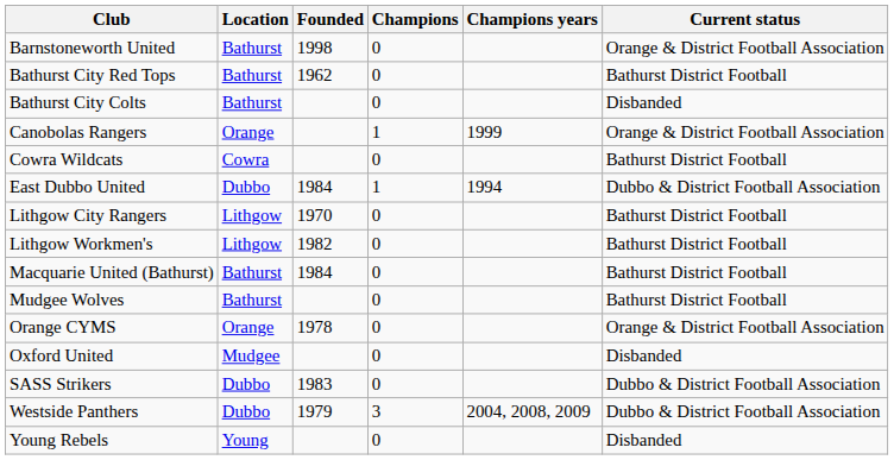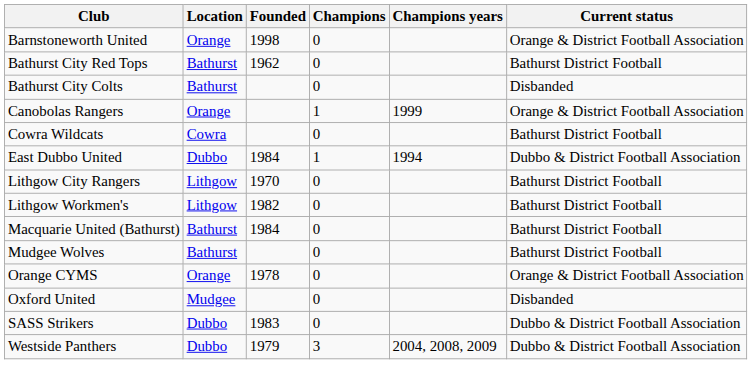 <table class="wikitable">
 <tr>
 <th>Club</th>
 <th>Location</th>
 <th>Founded</th>
 <th>Champions</th>
 <th>Champions years</th>
 <th>Current status</th>
 </tr>
 <tr>
 <td>Barnstoneworth United</td>
-<td><a href='#'>Bathurst</a></td>
+<td><a href='#'>Orange</a></td>
 <td>1998</td>
 <td>0</td>
 <td></td>
 <td>Orange & District Football Association</td>
 </tr>
 <tr>
 <td>Bathurst City Red Tops</td>
 <td><a href='#'>Bathurst</a></td>
 <td>1962</td>
 <td>0</td>
 <td></td>
 <td>Bathurst District Football</td>
 </tr>
 <tr>
 <td>Bathurst City Colts</td>
 <td><a href='#'>Bathurst</a></td>
 <td></td>
 <td>0</td>
 <td></td>
 <td>Disbanded</td>
 </tr>
 <tr>
 <td>Canobolas Rangers</td>
 <td><a href='#'>Orange</a></td>
 <td></td>
 <td>1</td>
 <td>1999</td>
 <td>Orange & District Football Association</td>
 </tr>
 <tr>
 <td>Cowra Wildcats</td>
 <td><a href='#'>Cowra</a></td>
 <td></td>
 <td>0</td>
 <td></td>
 <td>Bathurst District Football</td>
 </tr>
 <tr>
 <td>East Dubbo United</td>
 <td><a href='#'>Dubbo</a></td>
 <td>1984</td>
 <td>1</td>
 <td>1994</td>
 <td>Dubbo & District Football Association</td>
 </tr>
 <tr>
 <td>Lithgow City Rangers</td>
 <td><a href='#'>Lithgow</a></td>
 <td>1970</td>
 <td>0</td>
 <td></td>
 <td>Bathurst District Football</td>
 </tr>
 <tr>
 <td>Lithgow Workmen's</td>
 <td><a href='#'>Lithgow</a></td>
 <td>1982</td>
 <td>0</td>
 <td></td>
 <td>Bathurst District Football</td>
 </tr>
 <tr>
 <td>Macquarie United (Bathurst)</td>
 <td><a href='#'>Bathurst</a></td>
 <td>1984</td>
 <td>0</td>
 <td></td>
 <td>Bathurst District Football</td>
 </tr>
 <tr>
 <td>Mudgee Wolves</td>
 <td><a href='#'>Bathurst</a></td>
 <td></td>
 <td>0</td>
 <td></td>
 <td>Bathurst District Football</td>
 </tr>
 <tr>
 <td>Orange CYMS</td>
 <td><a href='#'>Orange</a></td>
 <td>1978</td>
 <td>0</td>
 <td></td>
 <td>Orange & District Football Association</td>
 </tr>
 <tr>
 <td>Oxford United</td>
 <td><a href='#'>Mudgee</a></td>
 <td></td>
 <td>0</td>
 <td></td>
 <td>Disbanded</td>
 </tr>
 <tr>
 <td>SASS Strikers</td>
 <td><a href='#'>Dubbo</a></td>
 <td>1983</td>
 <td>0</td>
 <td></td>
 <td>Dubbo & District Football Association</td>
 </tr>
 <tr>
 <td>Westside Panthers</td>
 <td><a href='#'>Dubbo</a></td>
 <td>1979</td>
 <td>3</td>
 <td>2004, 2008, 2009</td>
 <td>Dubbo & District Football Association</td>
 </tr>
-<tr>
-<td>Young Rebels</td>
-<td><a href='#'>Young</a></td>
-<td></td>
-<td>0</td>
-<td></td>
-<td>Disbanded</td>
-</tr>
 </table>
